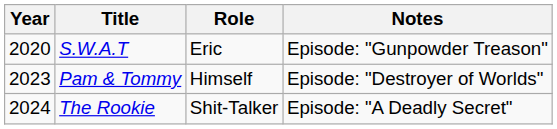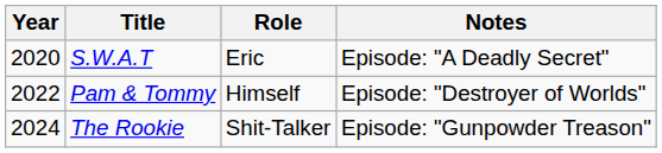 <table class="wikitable">
 <tr>
 <th>Year</th>
 <th>Title</th>
 <th>Role</th>
 <th>Notes</th>
 </tr>
 <tr>
 <td>2020</td>
 <td><em><a href='#'>S.W.A.T</a></em></td>
 <td>Eric</td>
-<td>Episode: "Gunpowder Treason"</td>
+<td>Episode: "A Deadly Secret"</td>
 </tr>
 <tr>
-<td>2023</td>
+<td>2022</td>
 <td><em><a href='#'>Pam & Tommy</a></em></td>
 <td>Himself</td>
 <td>Episode: "Destroyer of Worlds"</td>
 </tr>
 <tr>
 <td>2024</td>
 <td><em><a href='#'>The Rookie</a></em></td>
 <td>Shit-Talker</td>
-<td>Episode: "A Deadly Secret"</td>
+<td>Episode: "Gunpowder Treason"</td>
 </tr>
 </table>
